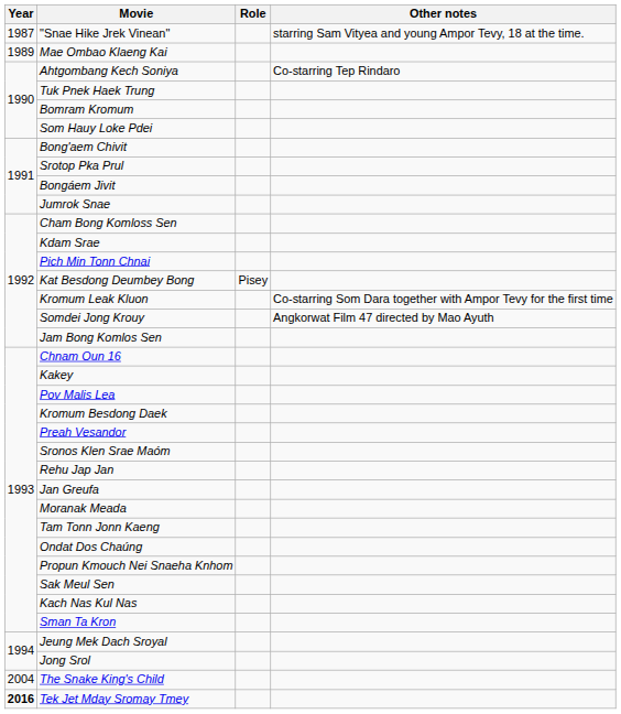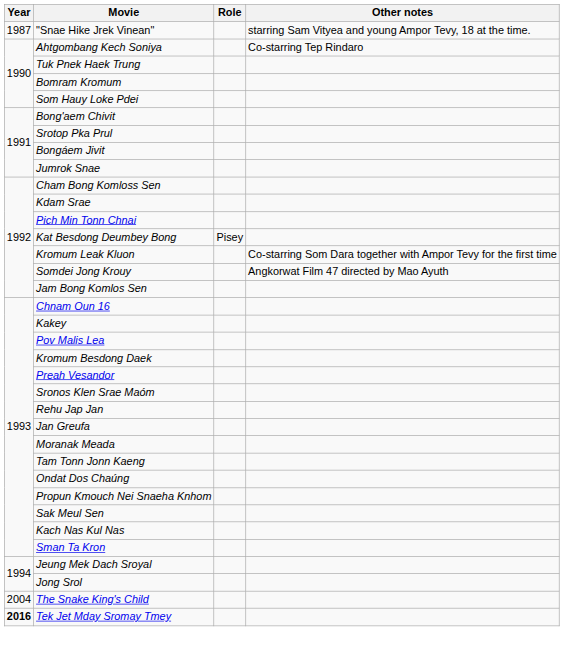 <table class="wikitable">
 <tr>
 <th>Year</th>
 <th>Movie</th>
 <th>Role</th>
 <th>Other notes</th>
 </tr>
 <tr>
 <td>1987</td>
 <td>"Snae Hike Jrek Vinean"</td>
 <td></td>
 <td>starring Sam Vityea and young Ampor Tevy, 18 at the time.</td>
-</tr>
-<tr>
-<td>1989</td>
-<td><em>Mae Ombao Klaeng Kai</em></td>
-<td></td>
-<td></td>
 </tr>
 <tr>
 <td rowspan=4>1990</td>
 <td><em>Ahtgombang Kech Soniya</em></td>
 <td></td>
 <td>Co-starring Tep Rindaro</td>
 </tr>
 <tr>
 <td><em>Tuk Pnek Haek Trung</em></td>
 <td></td>
 <td></td>
 </tr>
 <tr>
 <td><em>Bomram Kromum</em></td>
 <td></td>
 <td></td>
 </tr>
 <tr>
 <td><em>Som Hauy Loke Pdei</em></td>
 <td></td>
 <td></td>
 </tr>
 <tr>
 <td rowspan=4>1991</td>
 <td><em>Bong'aem Chivit</em></td>
 <td></td>
 <td></td>
 </tr>
 <tr>
 <td><em>Srotop Pka Prul</em></td>
 <td></td>
 <td></td>
 </tr>
 <tr>
 <td><em>Bongáem Jivit</em></td>
 <td></td>
 <td></td>
 </tr>
 <tr>
 <td><em>Jumrok Snae</em></td>
 <td></td>
 <td></td>
 </tr>
 <tr>
 <td rowspan=7>1992</td>
 <td><em>Cham Bong Komloss Sen</em></td>
 <td></td>
 <td></td>
 </tr>
 <tr>
 <td><em>Kdam Srae</em></td>
 <td></td>
 <td></td>
 </tr>
 <tr>
 <td><em><a href='#'>Pich Min Tonn Chnai</a></em></td>
 <td></td>
 <td></td>
 </tr>
 <tr>
 <td><em>Kat Besdong Deumbey Bong</em></td>
 <td>Pisey</td>
 <td></td>
 </tr>
 <tr>
 <td><em>Kromum Leak Kluon </em></td>
 <td></td>
 <td>Co-starring Som Dara together with Ampor Tevy for the first time</td>
 </tr>
 <tr>
 <td><em>Somdei Jong Krouy</em></td>
 <td></td>
 <td>Angkorwat Film 47 directed by Mao Ayuth</td>
 </tr>
 <tr>
 <td><em>Jam Bong Komlos Sen</em></td>
 <td></td>
 <td></td>
 </tr>
 <tr>
 <td rowspan=15>1993</td>
 <td><em><a href='#'>Chnam Oun 16</a></em></td>
 <td></td>
 <td></td>
 </tr>
 <tr>
 <td><em>Kakey</em></td>
 <td></td>
 <td></td>
 </tr>
 <tr>
 <td><em><a href='#'>Pov Malis Lea</a></em></td>
 <td></td>
 <td></td>
 </tr>
 <tr>
 <td><em>Kromum Besdong Daek</em></td>
 <td></td>
 <td></td>
 </tr>
 <tr>
 <td><em><a href='#'>Preah Vesandor</a></em></td>
 <td></td>
 <td></td>
 </tr>
 <tr>
 <td><em>Sronos Klen Srae Maóm</em></td>
 <td></td>
 <td></td>
 </tr>
 <tr>
 <td><em>Rehu Jap Jan</em></td>
 <td></td>
 <td></td>
 </tr>
 <tr>
 <td><em>Jan Greufa</em></td>
 <td></td>
 <td></td>
 </tr>
 <tr>
 <td><em>Moranak Meada</em></td>
 <td></td>
 <td></td>
 </tr>
 <tr>
 <td><em>Tam Tonn Jonn Kaeng</em></td>
 <td></td>
 <td></td>
 </tr>
 <tr>
 <td><em>Ondat Dos Chaúng</em></td>
 <td></td>
 <td></td>
 </tr>
 <tr>
 <td><em>Propun Kmouch Nei Snaeha Knhom</em></td>
 <td></td>
 <td></td>
 </tr>
 <tr>
 <td><em>Sak Meul Sen</em></td>
 <td></td>
 <td></td>
 </tr>
 <tr>
 <td><em>Kach Nas Kul Nas</em></td>
 <td></td>
 <td></td>
 </tr>
 <tr>
 <td><em><a href='#'>Sman Ta Kron</a></em></td>
 <td></td>
 <td></td>
 </tr>
 <tr>
 <td rowspan=2>1994</td>
 <td><em>Jeung Mek Dach Sroyal</em></td>
 <td></td>
 <td></td>
 </tr>
 <tr>
 <td><em>Jong Srol</em></td>
 <td></td>
 <td></td>
 </tr>
 <tr>
 <td>2004</td>
 <td><em><a href='#'>The Snake King's Child</a></em></td>
 <td></td>
 <td></td>
 </tr>
 <tr>
 <td><strong>2016</strong></td>
 <td><em><a href='#'>Tek Jet Mday Sromay Tmey</a></em></td>
 <td></td>
 </tr>
 </table>
